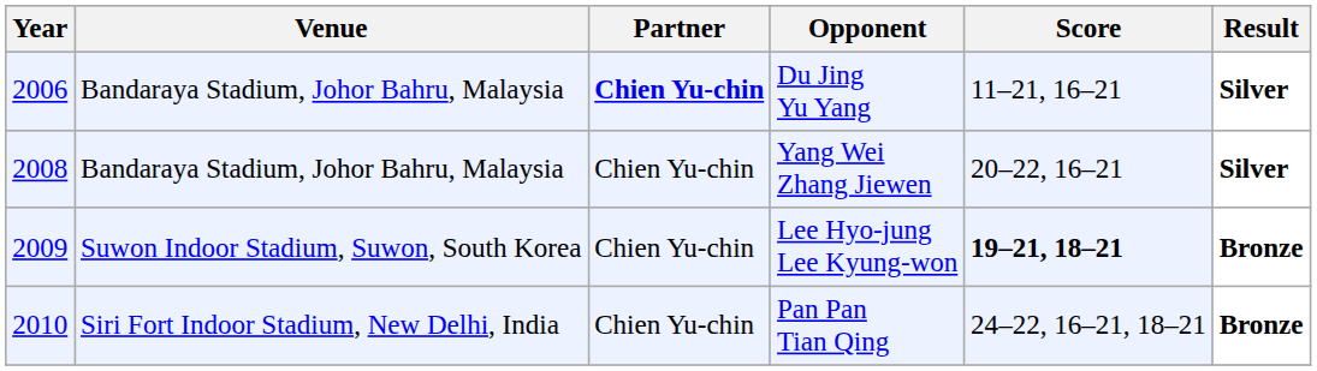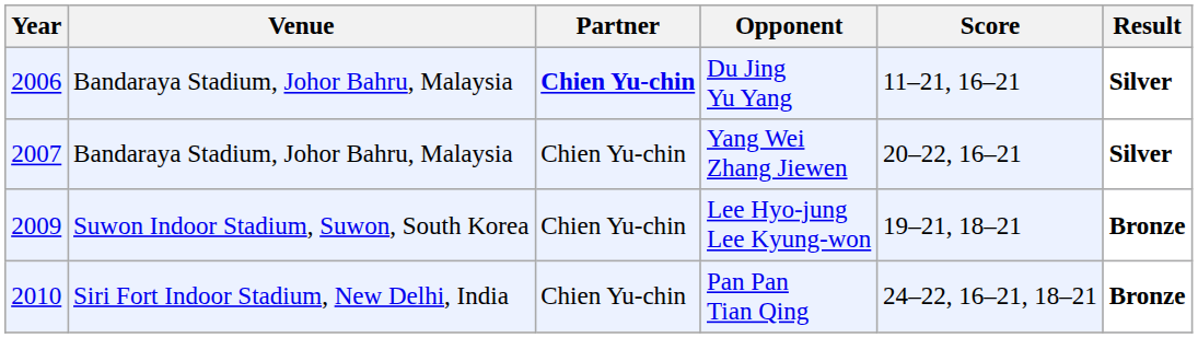 <table class="sortable wikitable" style="font-size:90%;">
 <tr>
 <th>Year</th>
 <th>Venue</th>
 <th>Partner</th>
 <th>Opponent</th>
 <th>Score</th>
 <th>Result</th>
 </tr>
 <tr style="background:#ECF2FF">
 <td align="center"><a href='#'>2006</a></td>
 <td align="left">Bandaraya Stadium, <a href='#'>Johor Bahru</a>, Malaysia</td>
 <td align="left"><strong> <a href='#'>Chien Yu-chin</a></strong></td>
 <td align="left"> <a href='#'>Du Jing</a> <br>  <a href='#'>Yu Yang</a></td>
 <td align="left">11–21, 16–21</td>
 <td style="text-align:left; background:white"> <strong>Silver</strong></td>
 </tr>
 <tr style="background:#ECF2FF">
-<td align="center"><a href='#'>2008</a></td>
+<td align="center"><a href='#'>2007</a></td>
 <td align="left">Bandaraya Stadium, Johor Bahru, Malaysia</td>
 <td align="left"> Chien Yu-chin</td>
 <td align="left"> <a href='#'>Yang Wei</a><br> <a href='#'>Zhang Jiewen</a></td>
 <td align="left">20–22, 16–21</td>
 <td style="text-align:left; background:white"> <strong>Silver</strong></td>
 </tr>
 <tr style="background:#ECF2FF">
 <td align="center"><a href='#'>2009</a></td>
 <td align="left"><a href='#'>Suwon Indoor Stadium</a>, <a href='#'>Suwon</a>, South Korea</td>
 <td align="left"> Chien Yu-chin</td>
 <td align="left"> <a href='#'>Lee Hyo-jung</a><br> <a href='#'>Lee Kyung-won</a></td>
-<td align="left"><strong>19–21, 18–21</strong></td>
+<td align="left">19–21, 18–21</td>
 <td style="text-align:left; background:white"> <strong>Bronze</strong></td>
 </tr>
 <tr style="background:#ECF2FF">
 <td align="center"><a href='#'>2010</a></td>
 <td align="left"><a href='#'>Siri Fort Indoor Stadium</a>, <a href='#'>New Delhi</a>, India</td>
 <td align="left"> Chien Yu-chin</td>
 <td align="left"> <a href='#'>Pan Pan</a><br> <a href='#'>Tian Qing</a></td>
 <td align="left">24–22, 16–21, 18–21</td>
 <td style="text-align:left; background:white"> <strong>Bronze</strong></td>
 </tr>
 </table>
